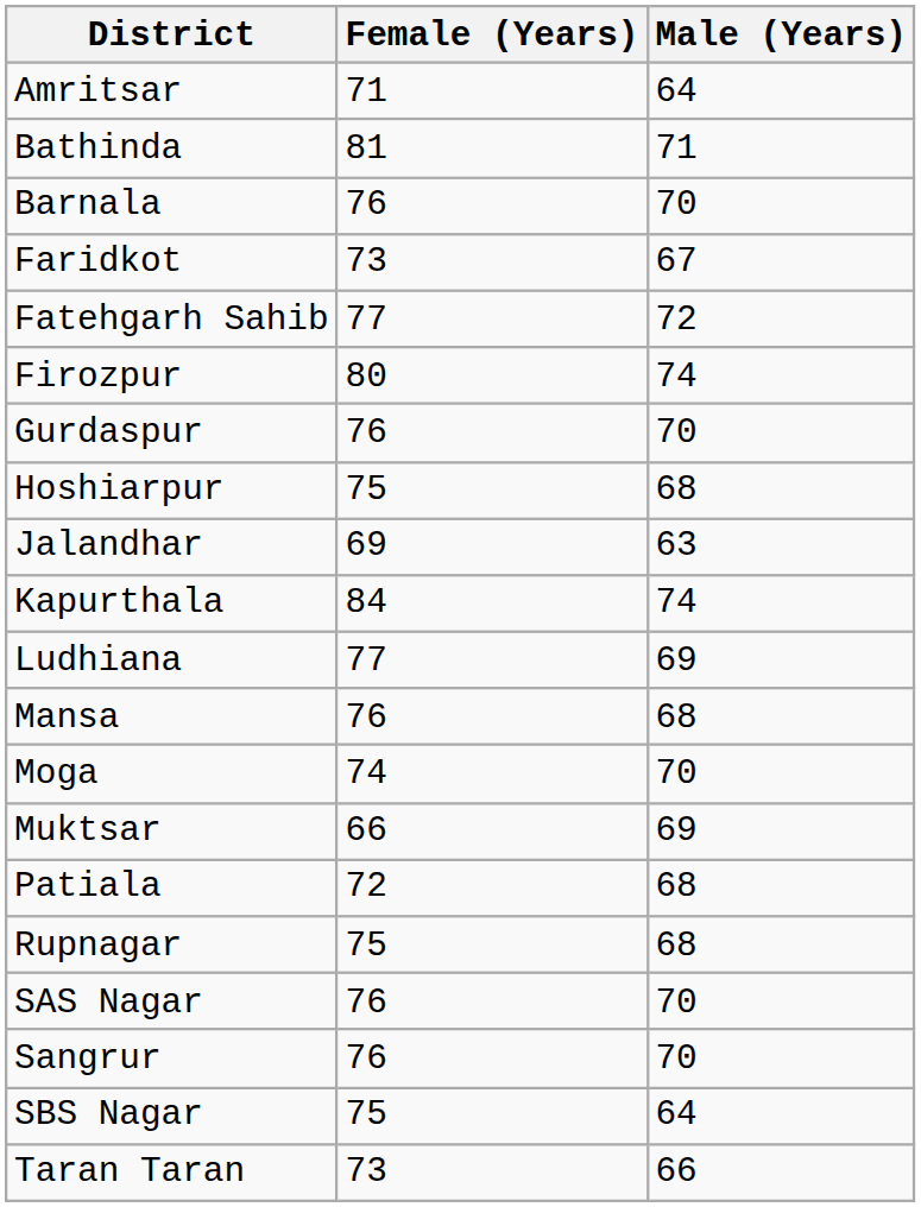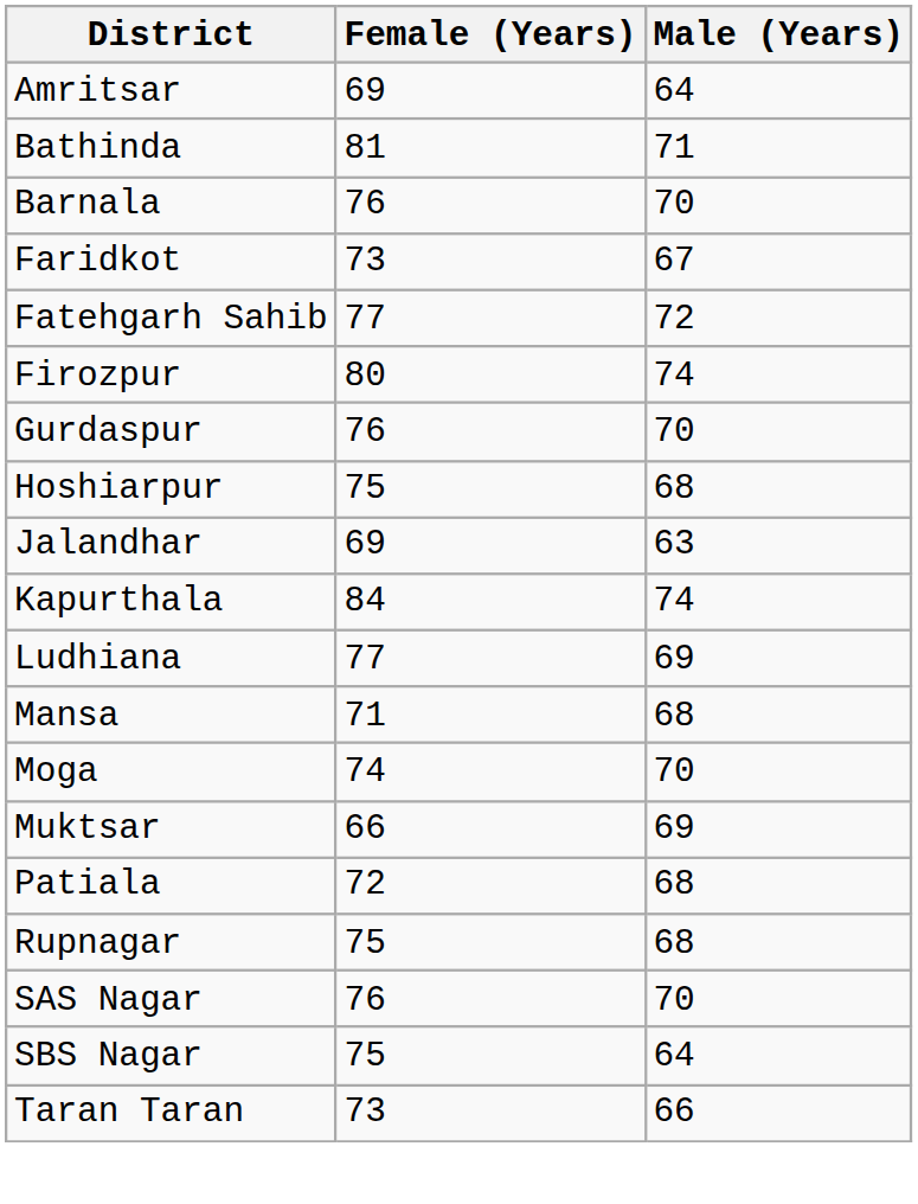 <table class="wikitable sortable">
 <tr>
 <th>District</th>
 <th>Female (Years)</th>
 <th>Male (Years)</th>
 </tr>
 <tr>
 <td>Amritsar</td>
-<td>71</td>
+<td>69</td>
 <td>64</td>
 </tr>
 <tr>
 <td>Bathinda</td>
 <td>81</td>
 <td>71</td>
 </tr>
 <tr>
 <td>Barnala</td>
 <td>76</td>
 <td>70</td>
 </tr>
 <tr>
 <td>Faridkot</td>
 <td>73</td>
 <td>67</td>
 </tr>
 <tr>
 <td>Fatehgarh Sahib</td>
 <td>77</td>
 <td>72</td>
 </tr>
 <tr>
 <td>Firozpur</td>
 <td>80</td>
 <td>74</td>
 </tr>
 <tr>
 <td>Gurdaspur</td>
 <td>76</td>
 <td>70</td>
 </tr>
 <tr>
 <td>Hoshiarpur</td>
 <td>75</td>
 <td>68</td>
 </tr>
 <tr>
 <td>Jalandhar</td>
 <td>69</td>
 <td>63</td>
 </tr>
 <tr>
 <td>Kapurthala</td>
 <td>84</td>
 <td>74</td>
 </tr>
 <tr>
 <td>Ludhiana</td>
 <td>77</td>
 <td>69</td>
 </tr>
 <tr>
 <td>Mansa</td>
-<td>76</td>
+<td>71</td>
 <td>68</td>
 </tr>
 <tr>
 <td>Moga</td>
 <td>74</td>
 <td>70</td>
 </tr>
 <tr>
 <td>Muktsar</td>
 <td>66</td>
 <td>69</td>
 </tr>
 <tr>
 <td>Patiala</td>
 <td>72</td>
 <td>68</td>
 </tr>
 <tr>
 <td>Rupnagar</td>
 <td>75</td>
 <td>68</td>
 </tr>
 <tr>
 <td>SAS Nagar</td>
 <td>76</td>
 <td>70</td>
 </tr>
 <tr>
-<td>Sangrur</td>
-<td>76</td>
-<td>70</td>
-</tr>
-<tr>
 <td>SBS Nagar</td>
 <td>75</td>
 <td>64</td>
 </tr>
 <tr>
 <td>Taran Taran</td>
 <td>73</td>
 <td>66</td>
 </tr>
 </table>
